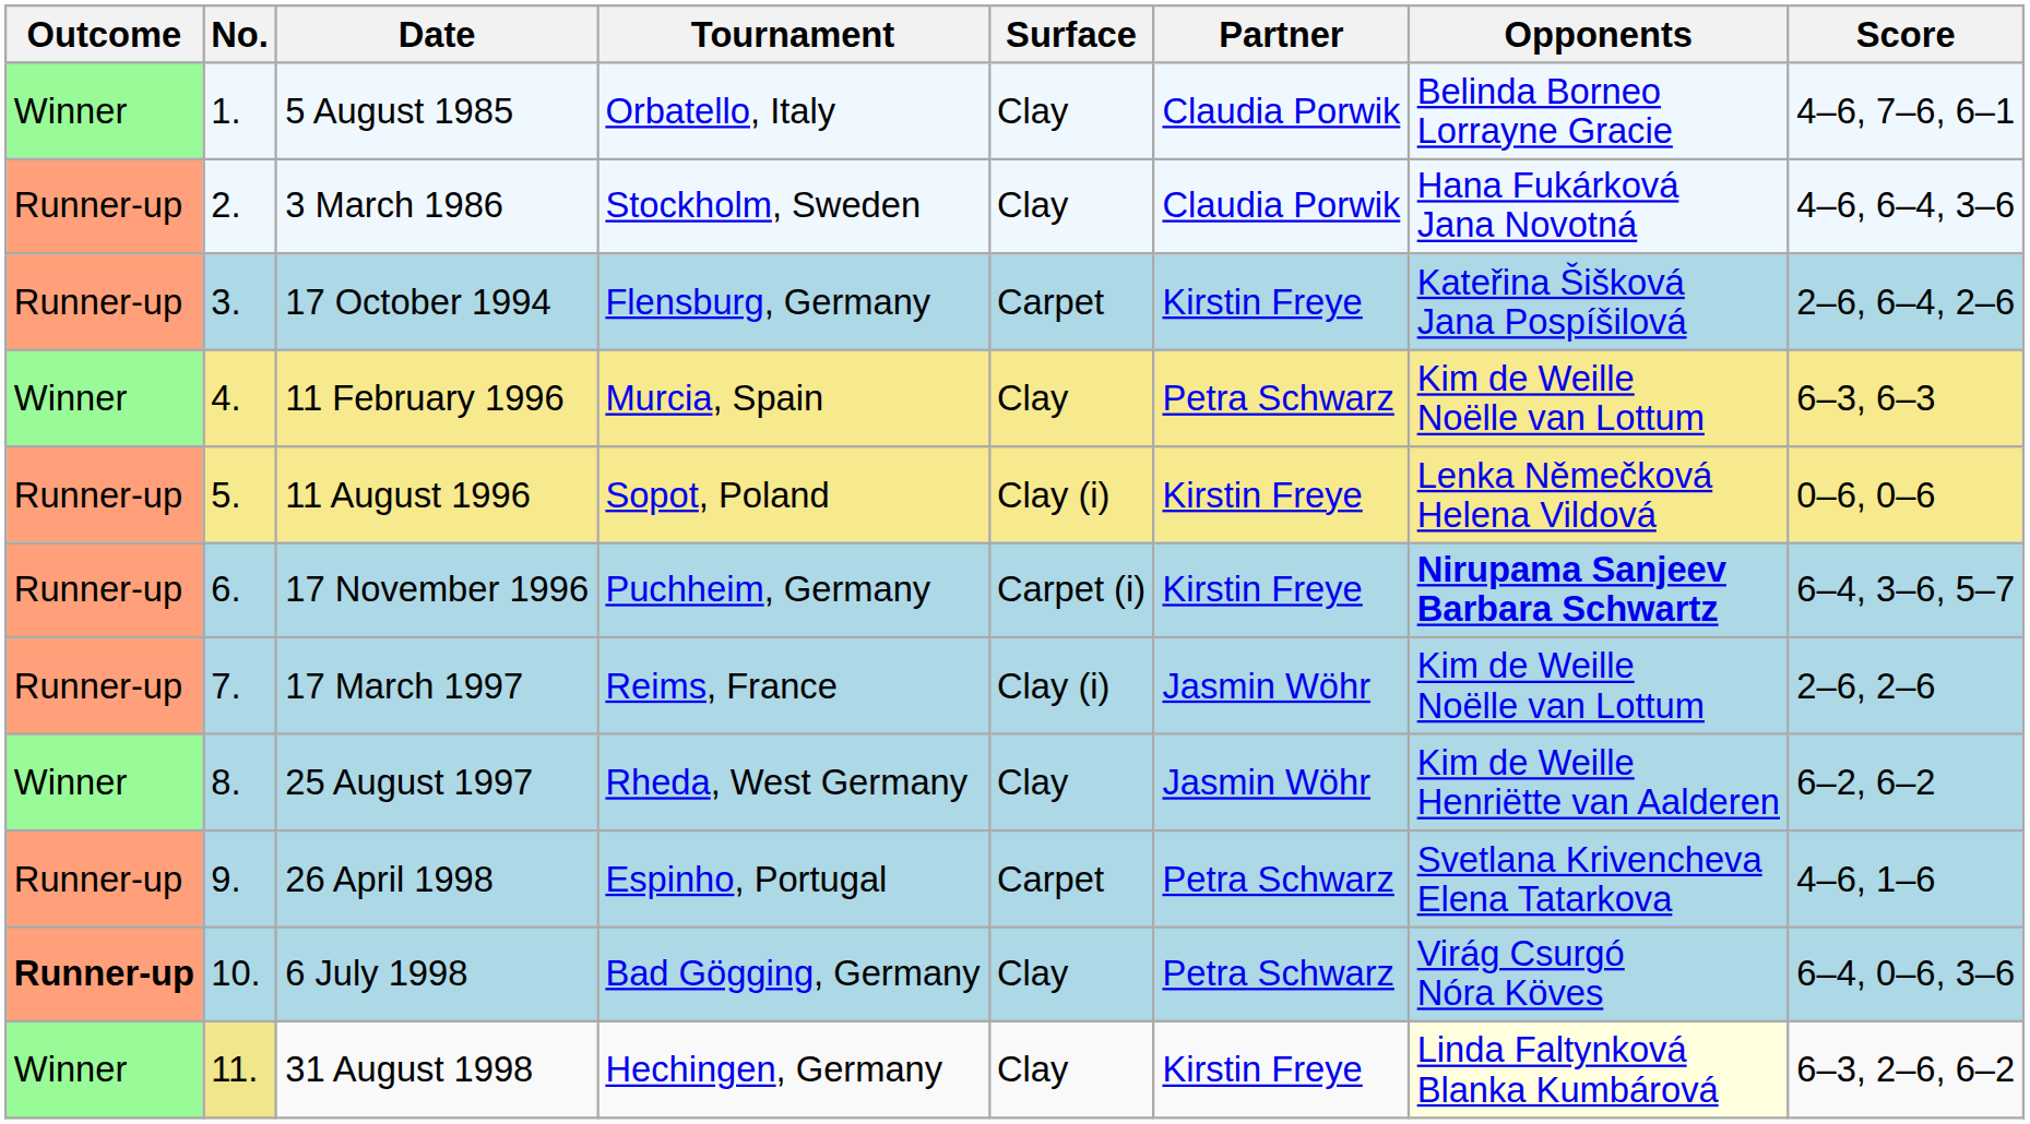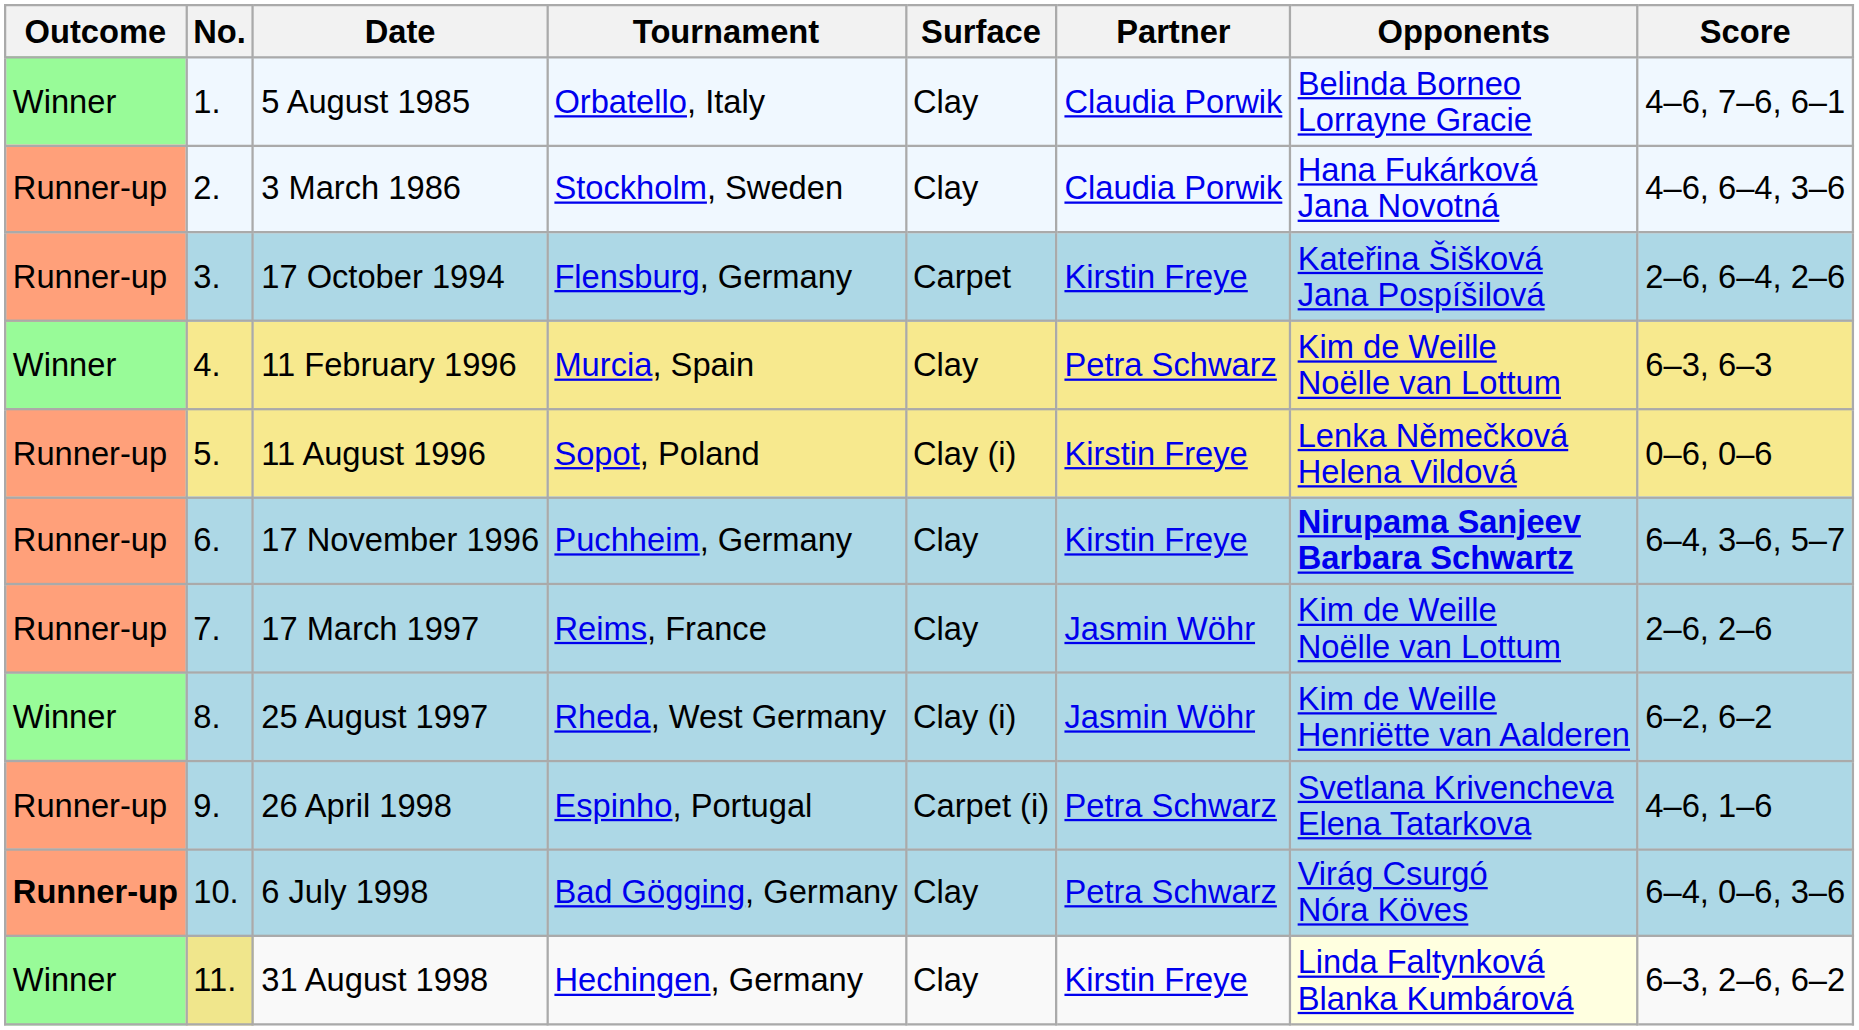 <table class="wikitable" style="font-size:90%">
 <tr>
 <th>Outcome</th>
 <th>No.</th>
 <th>Date</th>
 <th>Tournament</th>
 <th>Surface</th>
 <th>Partner</th>
 <th>Opponents</th>
 <th>Score</th>
 </tr>
 <tr style="background:#f0f8ff;">
 <td style="background:#98fb98;">Winner</td>
 <td>1.</td>
 <td>5 August 1985</td>
 <td><a href='#'>Orbatello</a>, Italy</td>
 <td>Clay</td>
 <td> <a href='#'>Claudia Porwik</a></td>
 <td> <a href='#'>Belinda Borneo</a> <br>  <a href='#'>Lorrayne Gracie</a></td>
 <td>4–6, 7–6, 6–1</td>
 </tr>
 <tr style="background:#f0f8ff;">
 <td style="background:#ffa07a;">Runner-up</td>
 <td>2.</td>
 <td>3 March 1986</td>
 <td><a href='#'>Stockholm</a>, Sweden</td>
 <td>Clay</td>
 <td> <a href='#'>Claudia Porwik</a></td>
 <td> <a href='#'>Hana Fukárková</a> <br>  <a href='#'>Jana Novotná</a></td>
 <td>4–6, 6–4, 3–6</td>
 </tr>
 <tr style="background:lightblue;">
 <td style="background:#ffa07a;">Runner-up</td>
 <td>3.</td>
 <td>17 October 1994</td>
 <td><a href='#'>Flensburg</a>, Germany</td>
 <td>Carpet</td>
 <td> <a href='#'>Kirstin Freye</a></td>
 <td> <a href='#'>Kateřina Šišková</a> <br>  <a href='#'>Jana Pospíšilová</a></td>
 <td>2–6, 6–4, 2–6</td>
 </tr>
 <tr style="background:#f7e98e;">
 <td bgcolor="98FB98">Winner</td>
 <td>4.</td>
 <td>11 February 1996</td>
 <td><a href='#'>Murcia</a>, Spain</td>
 <td>Clay</td>
 <td> <a href='#'>Petra Schwarz</a></td>
 <td> <a href='#'>Kim de Weille</a> <br>  <a href='#'>Noëlle van Lottum</a></td>
 <td>6–3, 6–3</td>
 </tr>
 <tr style="background:#f7e98e;">
 <td style="background:#ffa07a;">Runner-up</td>
 <td>5.</td>
 <td>11 August 1996</td>
 <td><a href='#'>Sopot</a>, Poland</td>
 <td>Clay (i)</td>
 <td> <a href='#'>Kirstin Freye</a></td>
 <td> <a href='#'>Lenka Němečková</a> <br>  <a href='#'>Helena Vildová</a></td>
 <td>0–6, 0–6</td>
 </tr>
 <tr bgcolor="lightblue">
 <td style="background:#ffa07a;">Runner-up</td>
 <td>6.</td>
 <td>17 November 1996</td>
 <td><a href='#'>Puchheim</a>, Germany</td>
-<td>Carpet (i)</td>
+<td>Clay</td>
 <td> <a href='#'>Kirstin Freye</a></td>
 <td><strong> <a href='#'>Nirupama Sanjeev</a> <br>  <a href='#'>Barbara Schwartz</a></strong></td>
 <td>6–4, 3–6, 5–7</td>
 </tr>
 <tr bgcolor="lightblue">
 <td style="background:#ffa07a;">Runner-up</td>
 <td>7.</td>
 <td>17 March 1997</td>
 <td><a href='#'>Reims</a>, France</td>
-<td>Clay (i)</td>
+<td>Clay</td>
 <td> <a href='#'>Jasmin Wöhr</a></td>
 <td> <a href='#'>Kim de Weille</a> <br>  <a href='#'>Noëlle van Lottum</a></td>
 <td>2–6, 2–6</td>
 </tr>
 <tr style="background:lightblue;">
 <td style="background:#98fb98;">Winner</td>
 <td>8.</td>
 <td>25 August 1997</td>
 <td><a href='#'>Rheda</a>, West Germany</td>
-<td>Clay</td>
+<td>Clay (i)</td>
 <td> <a href='#'>Jasmin Wöhr</a></td>
 <td> <a href='#'>Kim de Weille</a> <br>  <a href='#'>Henriëtte van Aalderen</a></td>
 <td>6–2, 6–2</td>
 </tr>
 <tr style="background:lightblue;">
 <td style="background:#ffa07a;">Runner-up</td>
 <td>9.</td>
 <td>26 April 1998</td>
 <td><a href='#'>Espinho</a>, Portugal</td>
-<td>Carpet</td>
+<td>Carpet (i)</td>
 <td> <a href='#'>Petra Schwarz</a></td>
 <td> <a href='#'>Svetlana Krivencheva</a> <br>  <a href='#'>Elena Tatarkova</a></td>
 <td>4–6, 1–6</td>
 </tr>
 <tr style="background:lightblue;">
 <td style="background:#ffa07a;"><strong>Runner-up</strong></td>
 <td>10.</td>
 <td>6 July 1998</td>
 <td><a href='#'>Bad Gögging</a>, Germany</td>
 <td>Clay</td>
 <td> <a href='#'>Petra Schwarz</a></td>
 <td> <a href='#'>Virág Csurgó</a> <br>  <a href='#'>Nóra Köves</a></td>
 <td>6–4, 0–6, 3–6</td>
 </tr>
 <tr>
 <td style="background:#98fb98;">Winner</td>
 <td style="background: khaki;">11.</td>
 <td>31 August 1998</td>
 <td><a href='#'>Hechingen</a>, Germany</td>
 <td>Clay</td>
 <td> <a href='#'>Kirstin Freye</a></td>
 <td style="background: lightyellow;"> <a href='#'>Linda Faltynková</a> <br>  <a href='#'>Blanka Kumbárová</a></td>
 <td>6–3, 2–6, 6–2</td>
 </tr>
 </table>
